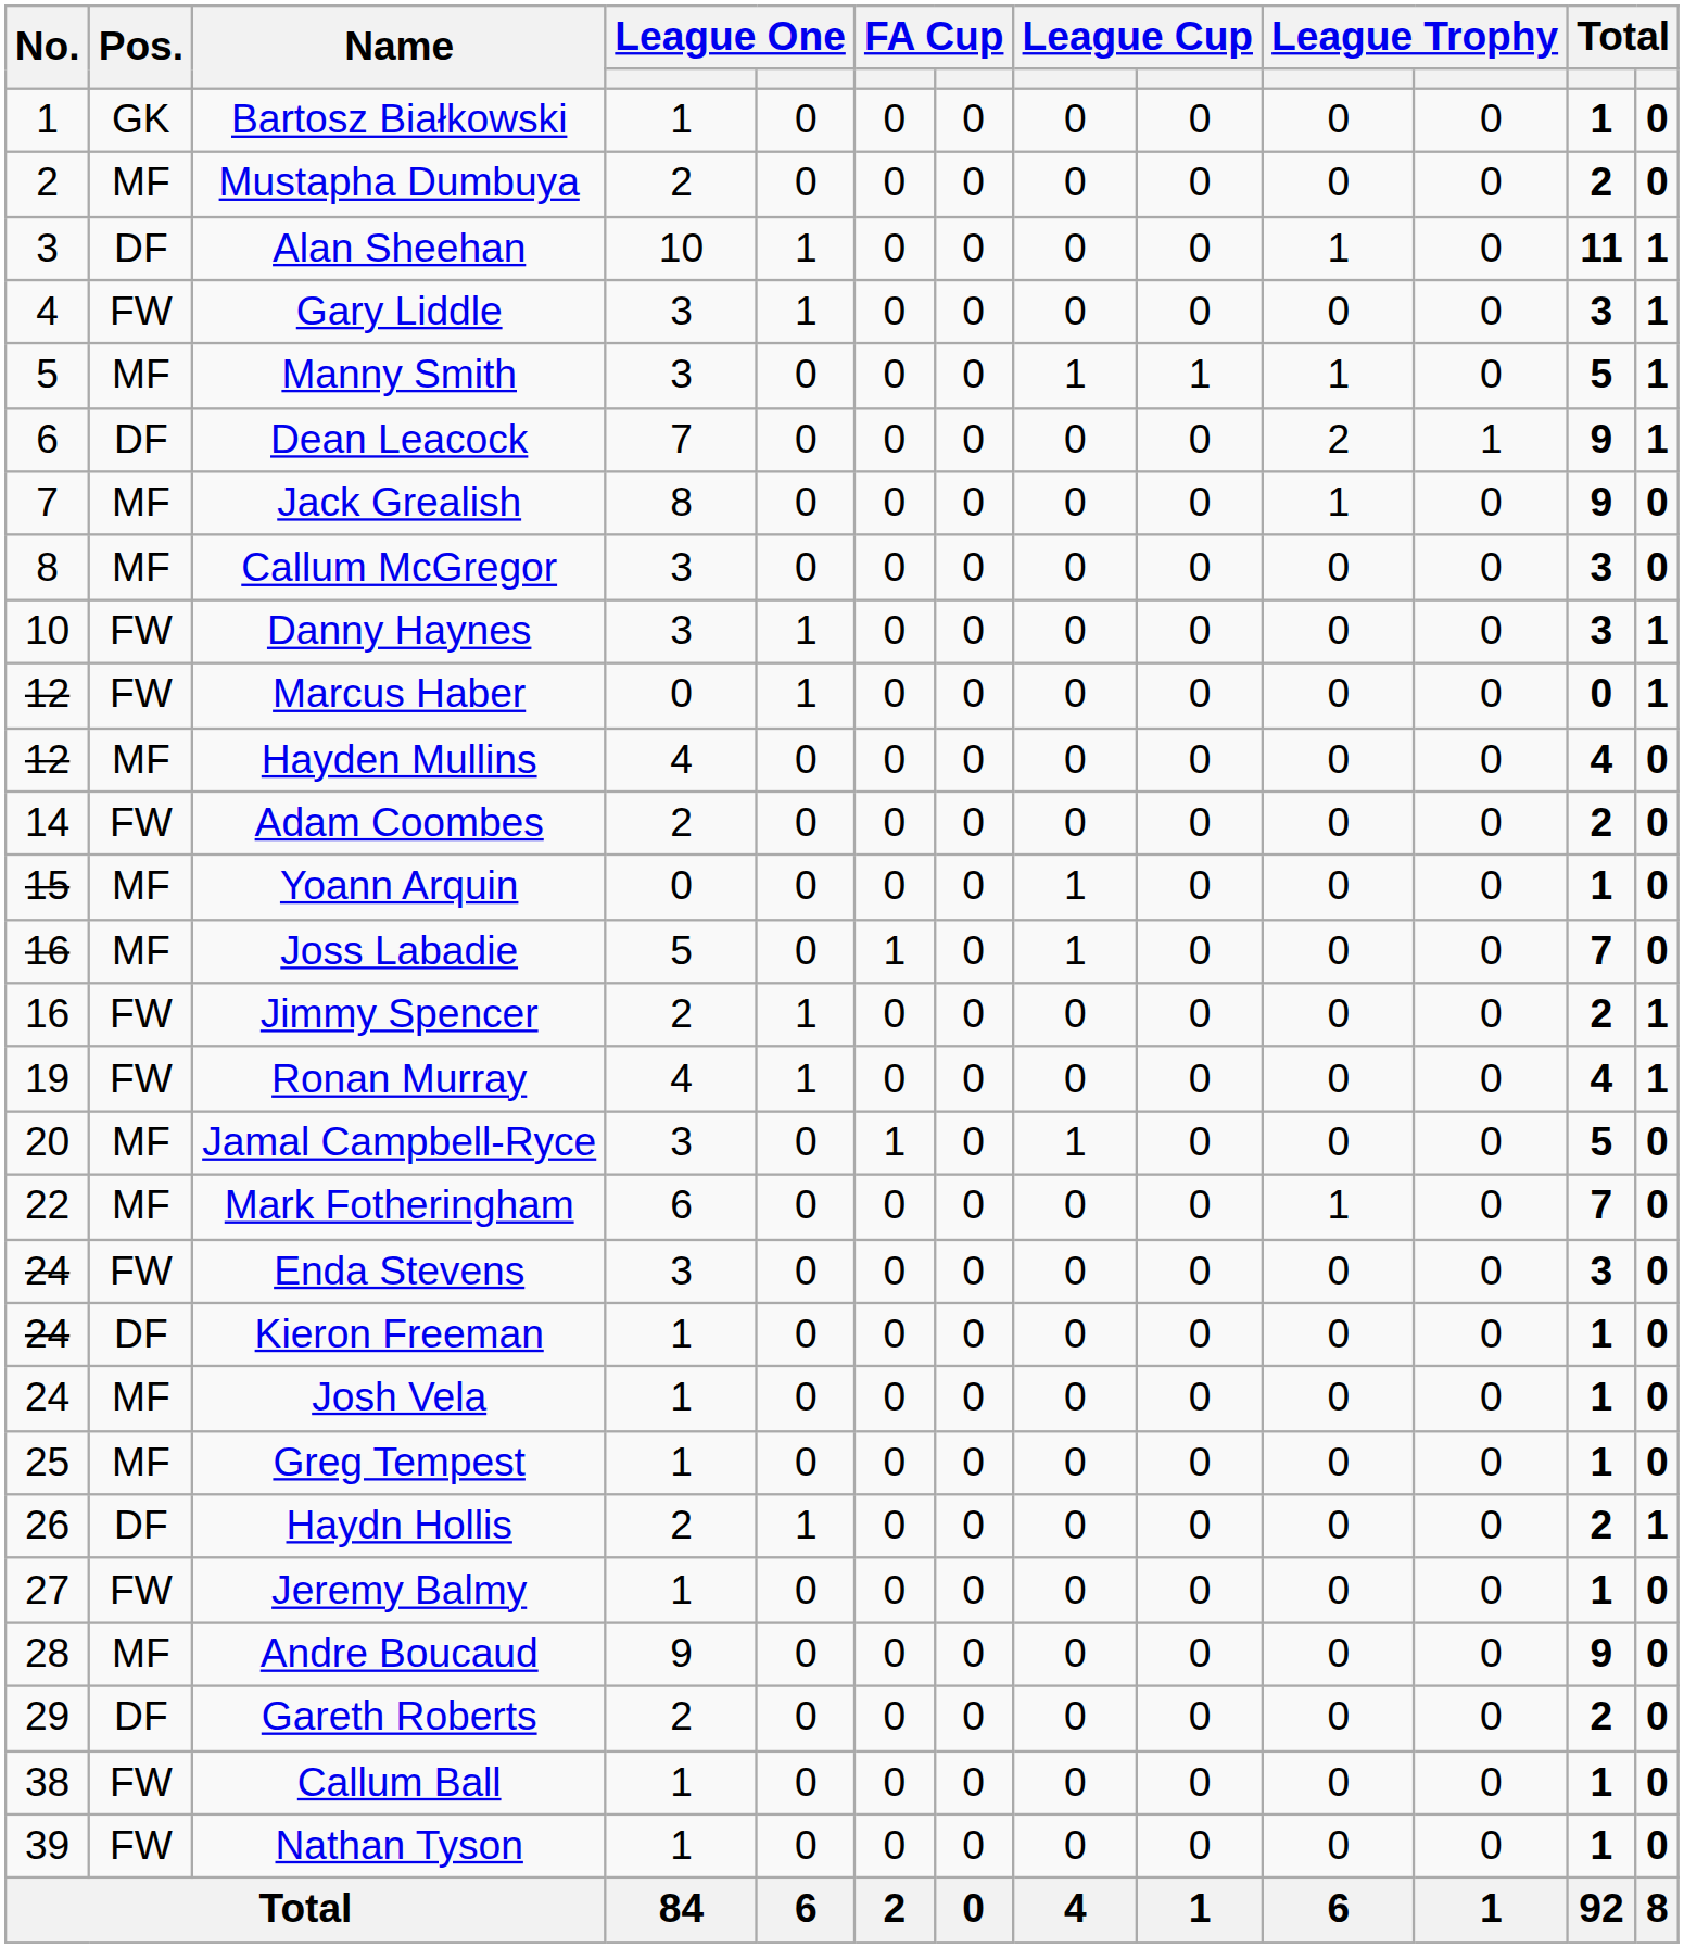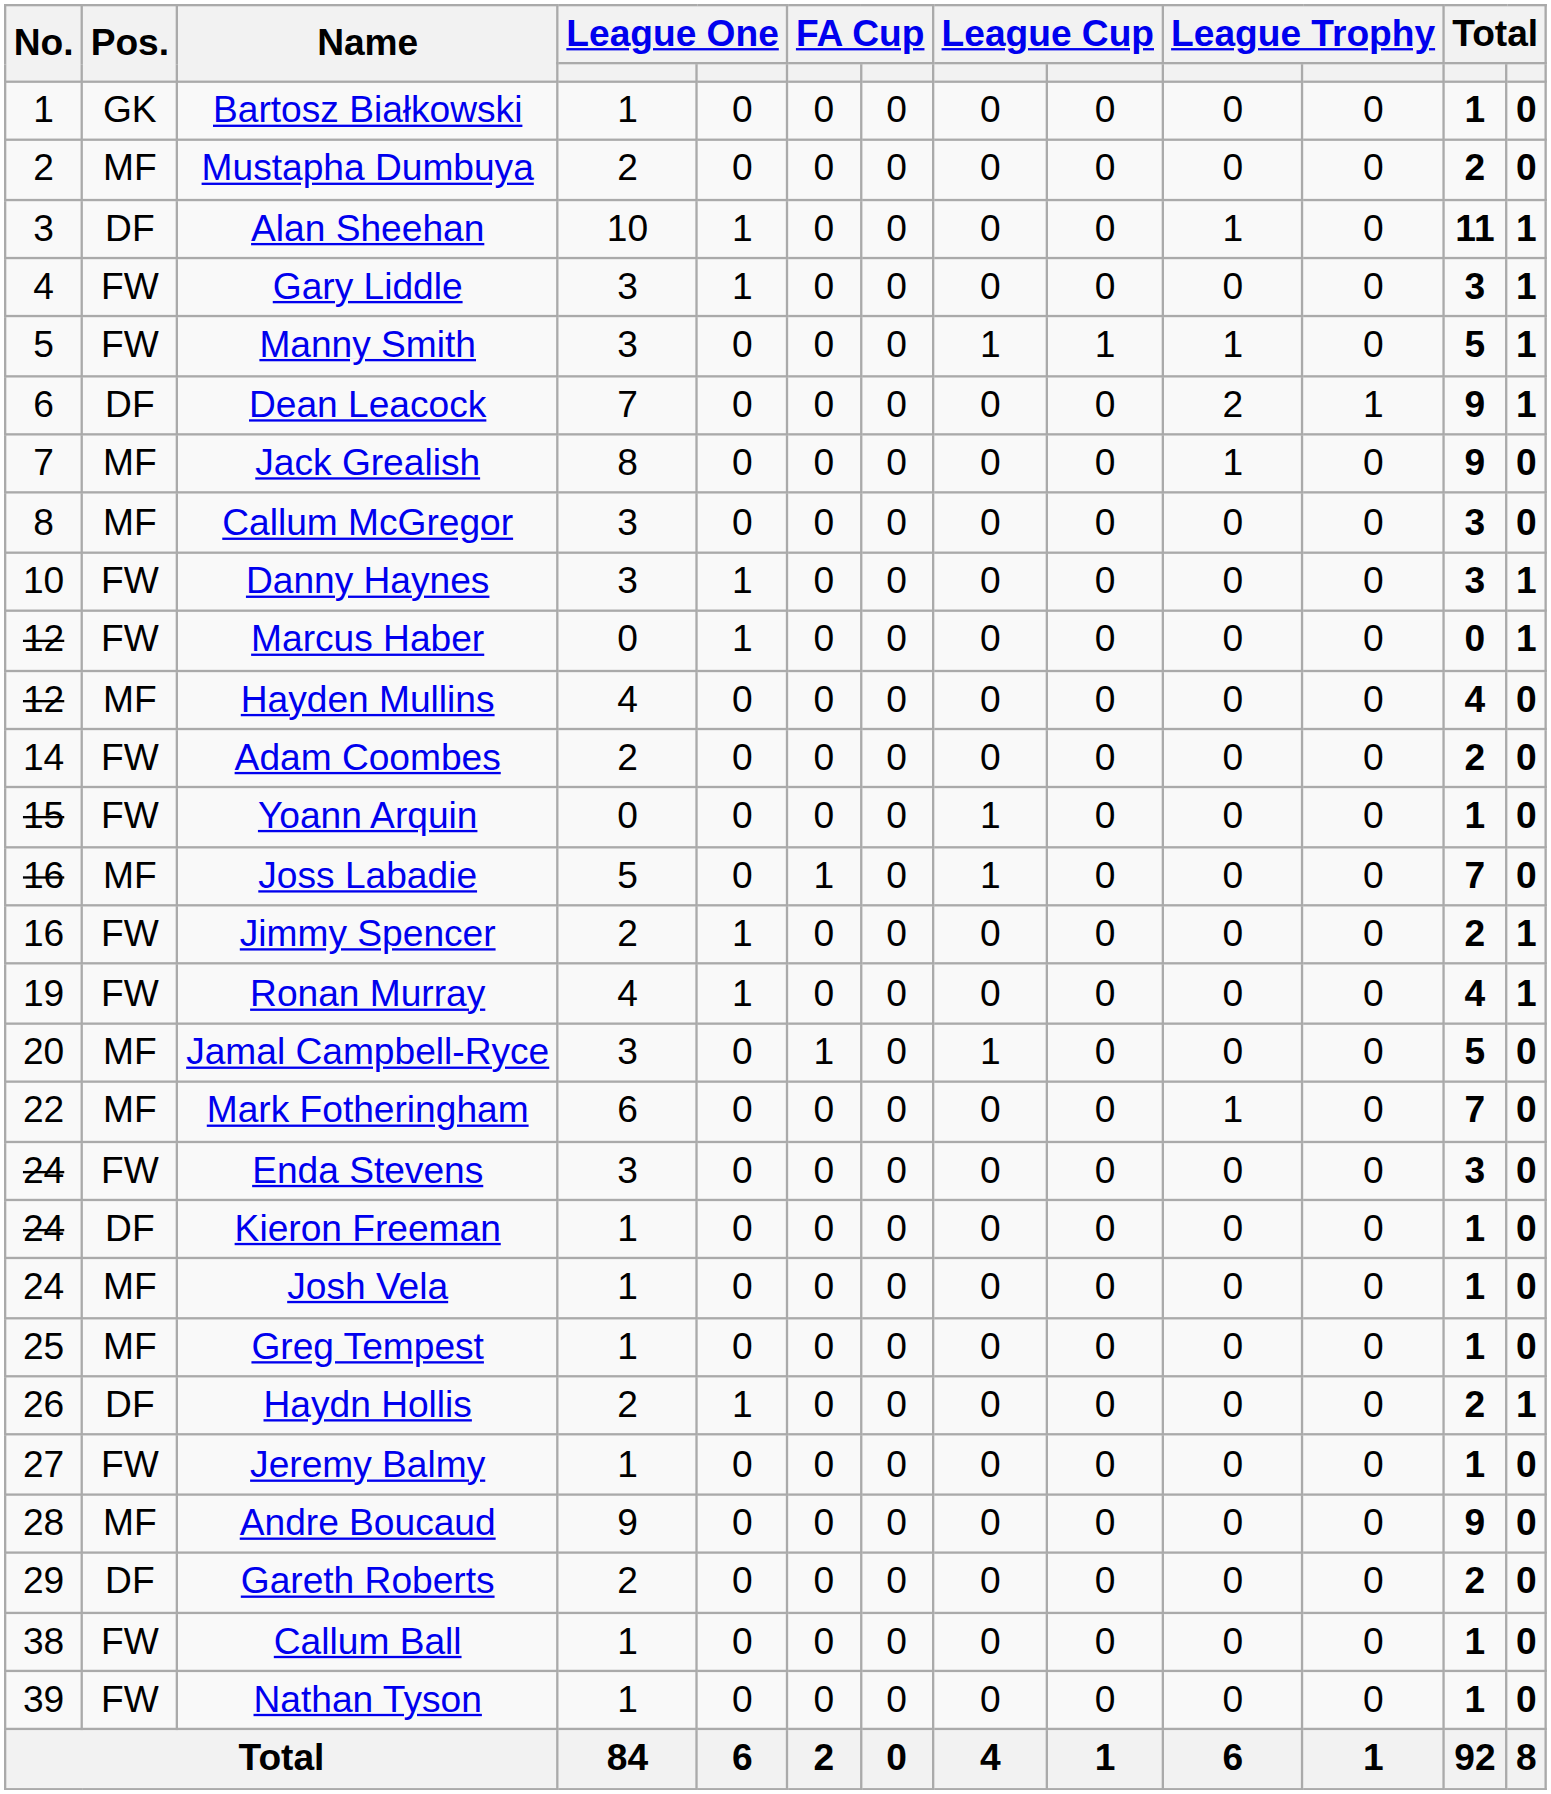 <table class="wikitable sortable" style="text-align: center;">
 <tr>
 <th rowspan="2">No.</th>
 <th rowspan="2">Pos.</th>
 <th rowspan="2">Name</th>
 <th colspan="2"><a href='#'>League One</a></th>
 <th colspan="2"><a href='#'>FA Cup</a></th>
 <th colspan="2"><a href='#'>League Cup</a></th>
 <th colspan="2"><a href='#'>League Trophy</a></th>
 <th colspan="2">Total</th>
 </tr>
 <tr>
 <th></th>
 <th></th>
 <th></th>
 <th></th>
 <th></th>
 <th></th>
 <th></th>
 <th></th>
 <th></th>
 <th></th>
 </tr>
 <tr>
 <td>1</td>
 <td>GK</td>
 <td><a href='#'>Bartosz Białkowski</a></td>
 <td>1</td>
 <td>0</td>
 <td>0</td>
 <td>0</td>
 <td>0</td>
 <td>0</td>
 <td>0</td>
 <td>0</td>
 <td><strong>1</strong></td>
 <td><strong>0</strong></td>
 </tr>
 <tr>
 <td>2</td>
 <td>MF</td>
 <td><a href='#'>Mustapha Dumbuya</a></td>
 <td>2</td>
 <td>0</td>
 <td>0</td>
 <td>0</td>
 <td>0</td>
 <td>0</td>
 <td>0</td>
 <td>0</td>
 <td><strong>2</strong></td>
 <td><strong>0</strong></td>
 </tr>
 <tr>
 <td>3</td>
 <td>DF</td>
 <td><a href='#'>Alan Sheehan</a></td>
 <td>10</td>
 <td>1</td>
 <td>0</td>
 <td>0</td>
 <td>0</td>
 <td>0</td>
 <td>1</td>
 <td>0</td>
 <td><strong>11</strong></td>
 <td><strong>1</strong></td>
 </tr>
 <tr>
 <td>4</td>
 <td>FW</td>
 <td><a href='#'>Gary Liddle</a></td>
 <td>3</td>
 <td>1</td>
 <td>0</td>
 <td>0</td>
 <td>0</td>
 <td>0</td>
 <td>0</td>
 <td>0</td>
 <td><strong>3</strong></td>
 <td><strong>1</strong></td>
 </tr>
 <tr>
 <td>5</td>
-<td>MF</td>
+<td>FW</td>
 <td><a href='#'>Manny Smith</a></td>
 <td>3</td>
 <td>0</td>
 <td>0</td>
 <td>0</td>
 <td>1</td>
 <td>1</td>
 <td>1</td>
 <td>0</td>
 <td><strong>5</strong></td>
 <td><strong>1</strong></td>
 </tr>
 <tr>
 <td>6</td>
 <td>DF</td>
 <td><a href='#'>Dean Leacock</a></td>
 <td>7</td>
 <td>0</td>
 <td>0</td>
 <td>0</td>
 <td>0</td>
 <td>0</td>
 <td>2</td>
 <td>1</td>
 <td><strong>9</strong></td>
 <td><strong>1</strong></td>
 </tr>
 <tr>
 <td>7</td>
 <td>MF</td>
 <td><a href='#'>Jack Grealish</a></td>
 <td>8</td>
 <td>0</td>
 <td>0</td>
 <td>0</td>
 <td>0</td>
 <td>0</td>
 <td>1</td>
 <td>0</td>
 <td><strong>9</strong></td>
 <td><strong>0</strong></td>
 </tr>
 <tr>
 <td>8</td>
 <td>MF</td>
 <td><a href='#'>Callum McGregor</a></td>
 <td>3</td>
 <td>0</td>
 <td>0</td>
 <td>0</td>
 <td>0</td>
 <td>0</td>
 <td>0</td>
 <td>0</td>
 <td><strong>3</strong></td>
 <td><strong>0</strong></td>
 </tr>
 <tr>
 <td>10</td>
 <td>FW</td>
 <td><a href='#'>Danny Haynes</a></td>
 <td>3</td>
 <td>1</td>
 <td>0</td>
 <td>0</td>
 <td>0</td>
 <td>0</td>
 <td>0</td>
 <td>0</td>
 <td><strong>3</strong></td>
 <td><strong>1</strong></td>
 </tr>
 <tr>
 <td><s>12</s></td>
 <td>FW</td>
 <td><a href='#'>Marcus Haber</a></td>
 <td>0</td>
 <td>1</td>
 <td>0</td>
 <td>0</td>
 <td>0</td>
 <td>0</td>
 <td>0</td>
 <td>0</td>
 <td><strong>0</strong></td>
 <td><strong>1</strong></td>
 </tr>
 <tr>
 <td><s>12</s></td>
 <td>MF</td>
 <td><a href='#'>Hayden Mullins</a></td>
 <td>4</td>
 <td>0</td>
 <td>0</td>
 <td>0</td>
 <td>0</td>
 <td>0</td>
 <td>0</td>
 <td>0</td>
 <td><strong>4</strong></td>
 <td><strong>0</strong></td>
 </tr>
 <tr>
 <td>14</td>
 <td>FW</td>
 <td><a href='#'>Adam Coombes</a></td>
 <td>2</td>
 <td>0</td>
 <td>0</td>
 <td>0</td>
 <td>0</td>
 <td>0</td>
 <td>0</td>
 <td>0</td>
 <td><strong>2</strong></td>
 <td><strong>0</strong></td>
 </tr>
 <tr>
 <td><s>15</s></td>
-<td>MF</td>
+<td>FW</td>
 <td><a href='#'>Yoann Arquin</a></td>
 <td>0</td>
 <td>0</td>
 <td>0</td>
 <td>0</td>
 <td>1</td>
 <td>0</td>
 <td>0</td>
 <td>0</td>
 <td><strong>1</strong></td>
 <td><strong>0</strong></td>
 </tr>
 <tr>
 <td><s>16</s></td>
 <td>MF</td>
 <td><a href='#'>Joss Labadie</a></td>
 <td>5</td>
 <td>0</td>
 <td>1</td>
 <td>0</td>
 <td>1</td>
 <td>0</td>
 <td>0</td>
 <td>0</td>
 <td><strong>7</strong></td>
 <td><strong>0</strong></td>
 </tr>
 <tr>
 <td>16</td>
 <td>FW</td>
 <td><a href='#'>Jimmy Spencer</a></td>
 <td>2</td>
 <td>1</td>
 <td>0</td>
 <td>0</td>
 <td>0</td>
 <td>0</td>
 <td>0</td>
 <td>0</td>
 <td><strong>2</strong></td>
 <td><strong>1</strong></td>
 </tr>
 <tr>
 <td>19</td>
 <td>FW</td>
 <td><a href='#'>Ronan Murray</a></td>
 <td>4</td>
 <td>1</td>
 <td>0</td>
 <td>0</td>
 <td>0</td>
 <td>0</td>
 <td>0</td>
 <td>0</td>
 <td><strong>4</strong></td>
 <td><strong>1</strong></td>
 </tr>
 <tr>
 <td>20</td>
 <td>MF</td>
 <td><a href='#'>Jamal Campbell-Ryce</a></td>
 <td>3</td>
 <td>0</td>
 <td>1</td>
 <td>0</td>
 <td>1</td>
 <td>0</td>
 <td>0</td>
 <td>0</td>
 <td><strong>5</strong></td>
 <td><strong>0</strong></td>
 </tr>
 <tr>
 <td>22</td>
 <td>MF</td>
 <td><a href='#'>Mark Fotheringham</a></td>
 <td>6</td>
 <td>0</td>
 <td>0</td>
 <td>0</td>
 <td>0</td>
 <td>0</td>
 <td>1</td>
 <td>0</td>
 <td><strong>7</strong></td>
 <td><strong>0</strong></td>
 </tr>
 <tr>
 <td><s>24</s></td>
 <td>FW</td>
 <td><a href='#'>Enda Stevens</a></td>
 <td>3</td>
 <td>0</td>
 <td>0</td>
 <td>0</td>
 <td>0</td>
 <td>0</td>
 <td>0</td>
 <td>0</td>
 <td><strong>3</strong></td>
 <td><strong>0</strong></td>
 </tr>
 <tr>
 <td><s>24</s></td>
 <td>DF</td>
 <td><a href='#'>Kieron Freeman</a></td>
 <td>1</td>
 <td>0</td>
 <td>0</td>
 <td>0</td>
 <td>0</td>
 <td>0</td>
 <td>0</td>
 <td>0</td>
 <td><strong>1</strong></td>
 <td><strong>0</strong></td>
 </tr>
 <tr>
 <td>24</td>
 <td>MF</td>
 <td><a href='#'>Josh Vela</a></td>
 <td>1</td>
 <td>0</td>
 <td>0</td>
 <td>0</td>
 <td>0</td>
 <td>0</td>
 <td>0</td>
 <td>0</td>
 <td><strong>1</strong></td>
 <td><strong>0</strong></td>
 </tr>
 <tr>
 <td>25</td>
 <td>MF</td>
 <td><a href='#'>Greg Tempest</a></td>
 <td>1</td>
 <td>0</td>
 <td>0</td>
 <td>0</td>
 <td>0</td>
 <td>0</td>
 <td>0</td>
 <td>0</td>
 <td><strong>1</strong></td>
 <td><strong>0</strong></td>
 </tr>
 <tr>
 <td>26</td>
 <td>DF</td>
 <td><a href='#'>Haydn Hollis</a></td>
 <td>2</td>
 <td>1</td>
 <td>0</td>
 <td>0</td>
 <td>0</td>
 <td>0</td>
 <td>0</td>
 <td>0</td>
 <td><strong>2</strong></td>
 <td><strong>1</strong></td>
 </tr>
 <tr>
 <td>27</td>
 <td>FW</td>
 <td><a href='#'>Jeremy Balmy</a></td>
 <td>1</td>
 <td>0</td>
 <td>0</td>
 <td>0</td>
 <td>0</td>
 <td>0</td>
 <td>0</td>
 <td>0</td>
 <td><strong>1</strong></td>
 <td><strong>0</strong></td>
 </tr>
 <tr>
 <td>28</td>
 <td>MF</td>
 <td><a href='#'>Andre Boucaud</a></td>
 <td>9</td>
 <td>0</td>
 <td>0</td>
 <td>0</td>
 <td>0</td>
 <td>0</td>
 <td>0</td>
 <td>0</td>
 <td><strong>9</strong></td>
 <td><strong>0</strong></td>
 </tr>
 <tr>
 <td>29</td>
 <td>DF</td>
 <td><a href='#'>Gareth Roberts</a></td>
 <td>2</td>
 <td>0</td>
 <td>0</td>
 <td>0</td>
 <td>0</td>
 <td>0</td>
 <td>0</td>
 <td>0</td>
 <td><strong>2</strong></td>
 <td><strong>0</strong></td>
 </tr>
 <tr>
 <td>38</td>
 <td>FW</td>
 <td><a href='#'>Callum Ball</a></td>
 <td>1</td>
 <td>0</td>
 <td>0</td>
 <td>0</td>
 <td>0</td>
 <td>0</td>
 <td>0</td>
 <td>0</td>
 <td><strong>1</strong></td>
 <td><strong>0</strong></td>
 </tr>
 <tr>
 <td>39</td>
 <td>FW</td>
 <td><a href='#'>Nathan Tyson</a></td>
 <td>1</td>
 <td>0</td>
 <td>0</td>
 <td>0</td>
 <td>0</td>
 <td>0</td>
 <td>0</td>
 <td>0</td>
 <td><strong>1</strong></td>
 <td><strong>0</strong></td>
 </tr>
 <tr>
 <th colspan=3>Total</th>
 <th>84</th>
 <th>6</th>
 <th>2</th>
 <th>0</th>
 <th>4</th>
 <th>1</th>
 <th>6</th>
 <th>1</th>
 <th>92</th>
 <th>8</th>
 </tr>
 </table>
